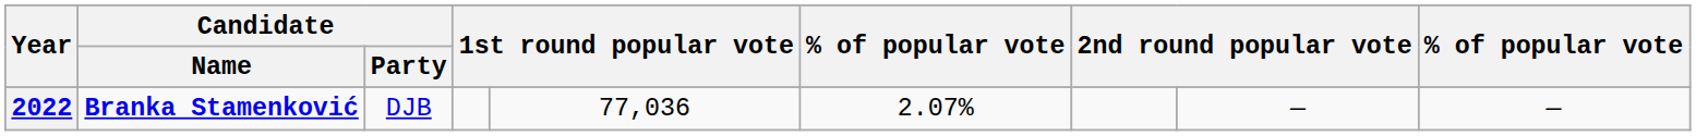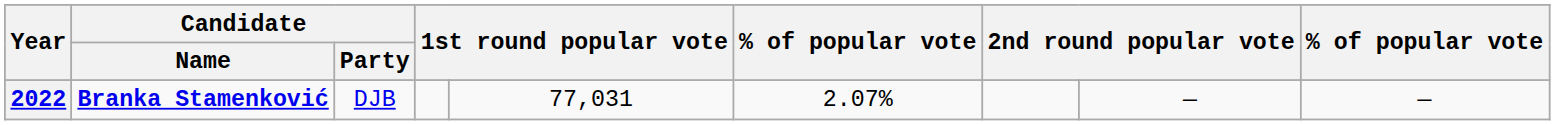 <table class="wikitable" style="text-align:center">
 <tr>
 <th rowspan="2">Year</th>
 <th colspan="2">Candidate</th>
 <th rowspan="2" colspan="2">1st round popular vote</th>
 <th rowspan="2">% of popular vote</th>
 <th rowspan="2" colspan="2">2nd round popular vote</th>
 <th rowspan="2">% of popular vote</th>
 </tr>
 <tr>
 <th>Name</th>
 <th>Party</th>
 </tr>
 <tr>
 <th><a href='#'>2022</a></th>
 <td><strong><a href='#'>Branka Stamenković</a></strong></td>
 <td><a href='#'>DJB</a></td>
 <td></td>
-<td>77,036</td>
+<td>77,031</td>
 <td>2.07%</td>
 <td></td>
 <td><em>—</em></td>
 <td><em>—</em></td>
 </tr>
 </table>
